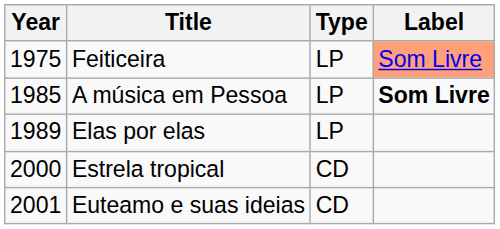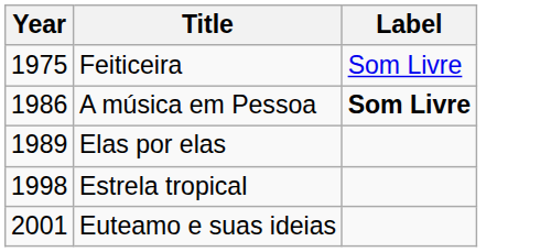 <table class="wikitable">
 <tr>
 <th>Year</th>
 <th>Title</th>
-<th>Type</th>
 <th>Label</th>
 </tr>
 <tr>
 <td>1975</td>
 <td>Feiticeira</td>
-<td>LP</td>
-<td style="background: lightsalmon;"><a href='#'>Som Livre</a></td>
+<td><a href='#'>Som Livre</a></td>
 </tr>
 <tr>
-<td>1985</td>
+<td>1986</td>
 <td>A música em Pessoa</td>
-<td>LP</td>
 <td><strong>Som Livre</strong></td>
 </tr>
 <tr>
 <td>1989</td>
 <td>Elas por elas</td>
-<td>LP</td>
 <td></td>
 </tr>
 <tr>
-<td>2000</td>
+<td>1998</td>
 <td>Estrela tropical</td>
-<td>CD</td>
 <td></td>
 </tr>
 <tr>
 <td>2001</td>
 <td>Euteamo e suas ideias</td>
-<td>CD</td>
 <td></td>
 </tr>
 </table>
